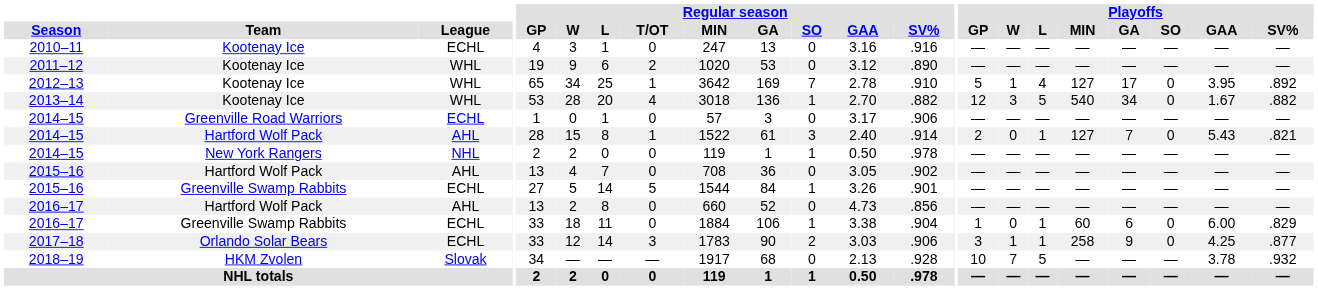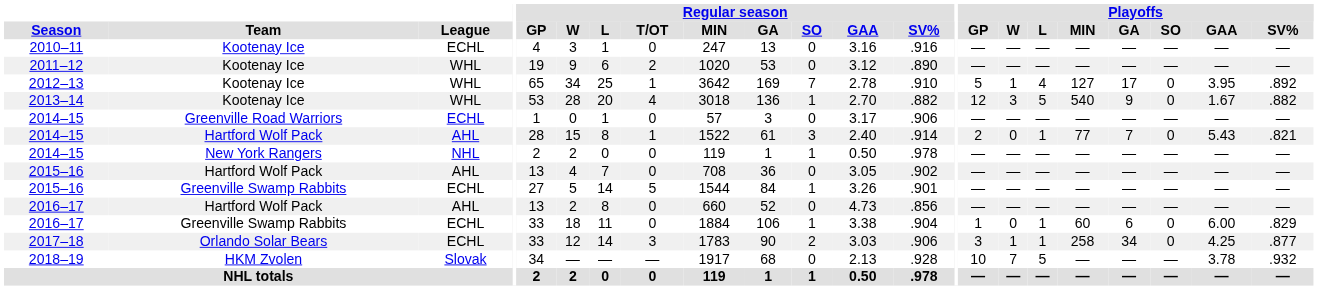 <table border="0" cellpadding="1" cellspacing="0" style="text-align:center; width:75%">
 <tr ALIGN="center" bgcolor="#e0e0e0">
 <th align="center" colspan="3" bgcolor="#ffffff"></th>
 <th align="center" rowspan="99" bgcolor="#ffffff"></th>
 <th align="center" colspan="9" bgcolor="#e0e0e0"><a href='#'>Regular season</a></th>
 <th align="center" rowspan="99" bgcolor="#ffffff"></th>
 <th align="center" colspan="8" bgcolor="#e0e0e0"><a href='#'>Playoffs</a></th>
 </tr>
 <tr ALIGN="center" bgcolor="#e0e0e0">
 <th><a href='#'>Season</a></th>
 <th>Team</th>
 <th>League</th>
 <th>GP</th>
 <th>W</th>
 <th>L</th>
 <th>T/OT</th>
 <th>MIN</th>
 <th>GA</th>
 <th><a href='#'>SO</a></th>
 <th><a href='#'>GAA</a></th>
 <th><a href='#'>SV%</a></th>
 <th>GP</th>
 <th>W</th>
 <th>L</th>
 <th>MIN</th>
 <th>GA</th>
 <th>SO</th>
 <th>GAA</th>
 <th>SV%</th>
 </tr>
 <tr>
 <td><a href='#'>2010–11</a></td>
 <td><a href='#'>Kootenay Ice</a></td>
 <td>ECHL</td>
 <td>4</td>
 <td>3</td>
 <td>1</td>
 <td>0</td>
 <td>247</td>
 <td>13</td>
 <td>0</td>
 <td>3.16</td>
 <td>.916</td>
 <td>—</td>
 <td>—</td>
 <td>—</td>
 <td>—</td>
 <td>—</td>
 <td>—</td>
 <td>—</td>
 <td>—</td>
 </tr>
 <tr style="background:#f0f0f0;">
 <td><a href='#'>2011–12</a></td>
 <td>Kootenay Ice</td>
 <td>WHL</td>
 <td>19</td>
 <td>9</td>
 <td>6</td>
 <td>2</td>
 <td>1020</td>
 <td>53</td>
 <td>0</td>
 <td>3.12</td>
 <td>.890</td>
 <td>—</td>
 <td>—</td>
 <td>—</td>
 <td>—</td>
 <td>—</td>
 <td>—</td>
 <td>—</td>
 <td>—</td>
 </tr>
 <tr>
 <td><a href='#'>2012–13</a></td>
 <td>Kootenay Ice</td>
 <td>WHL</td>
 <td>65</td>
 <td>34</td>
 <td>25</td>
 <td>1</td>
 <td>3642</td>
 <td>169</td>
 <td>7</td>
 <td>2.78</td>
 <td>.910</td>
 <td>5</td>
 <td>1</td>
 <td>4</td>
 <td>127</td>
 <td>17</td>
 <td>0</td>
 <td>3.95</td>
 <td>.892</td>
 </tr>
 <tr style="background:#f0f0f0;">
 <td><a href='#'>2013–14</a></td>
 <td>Kootenay Ice</td>
 <td>WHL</td>
 <td>53</td>
 <td>28</td>
 <td>20</td>
 <td>4</td>
 <td>3018</td>
 <td>136</td>
 <td>1</td>
 <td>2.70</td>
 <td>.882</td>
 <td>12</td>
 <td>3</td>
 <td>5</td>
 <td>540</td>
-<td>34</td>
+<td>9</td>
 <td>0</td>
 <td>1.67</td>
 <td>.882</td>
 </tr>
 <tr>
 <td><a href='#'>2014–15</a></td>
 <td><a href='#'>Greenville Road Warriors</a></td>
 <td><a href='#'>ECHL</a></td>
 <td>1</td>
 <td>0</td>
 <td>1</td>
 <td>0</td>
 <td>57</td>
 <td>3</td>
 <td>0</td>
 <td>3.17</td>
 <td>.906</td>
 <td>—</td>
 <td>—</td>
 <td>—</td>
 <td>—</td>
 <td>—</td>
 <td>—</td>
 <td>—</td>
 <td>—</td>
 </tr>
 <tr style="background:#f0f0f0;">
 <td><a href='#'>2014–15</a></td>
 <td><a href='#'>Hartford Wolf Pack</a></td>
 <td><a href='#'>AHL</a></td>
 <td>28</td>
 <td>15</td>
 <td>8</td>
 <td>1</td>
 <td>1522</td>
 <td>61</td>
 <td>3</td>
 <td>2.40</td>
 <td>.914</td>
 <td>2</td>
 <td>0</td>
 <td>1</td>
-<td>127</td>
+<td>77</td>
 <td>7</td>
 <td>0</td>
 <td>5.43</td>
 <td>.821</td>
 </tr>
 <tr>
 <td><a href='#'>2014–15</a></td>
 <td><a href='#'>New York Rangers</a></td>
 <td><a href='#'>NHL</a></td>
 <td>2</td>
 <td>2</td>
 <td>0</td>
 <td>0</td>
 <td>119</td>
 <td>1</td>
 <td>1</td>
 <td>0.50</td>
 <td>.978</td>
 <td>—</td>
 <td>—</td>
 <td>—</td>
 <td>—</td>
 <td>—</td>
 <td>—</td>
 <td>—</td>
 <td>—</td>
 </tr>
 <tr style="background:#f0f0f0;">
 <td><a href='#'>2015–16</a></td>
 <td>Hartford Wolf Pack</td>
 <td>AHL</td>
 <td>13</td>
 <td>4</td>
 <td>7</td>
 <td>0</td>
 <td>708</td>
 <td>36</td>
 <td>0</td>
 <td>3.05</td>
 <td>.902</td>
 <td>—</td>
 <td>—</td>
 <td>—</td>
 <td>—</td>
 <td>—</td>
 <td>—</td>
 <td>—</td>
 <td>—</td>
 </tr>
 <tr>
 <td><a href='#'>2015–16</a></td>
 <td><a href='#'>Greenville Swamp Rabbits</a></td>
 <td>ECHL</td>
 <td>27</td>
 <td>5</td>
 <td>14</td>
 <td>5</td>
 <td>1544</td>
 <td>84</td>
 <td>1</td>
 <td>3.26</td>
 <td>.901</td>
 <td>—</td>
 <td>—</td>
 <td>—</td>
 <td>—</td>
 <td>—</td>
 <td>—</td>
 <td>—</td>
 <td>—</td>
 </tr>
 <tr style="background:#f0f0f0;">
 <td><a href='#'>2016–17</a></td>
 <td>Hartford Wolf Pack</td>
 <td>AHL</td>
 <td>13</td>
 <td>2</td>
 <td>8</td>
 <td>0</td>
 <td>660</td>
 <td>52</td>
 <td>0</td>
 <td>4.73</td>
 <td>.856</td>
 <td>—</td>
 <td>—</td>
 <td>—</td>
 <td>—</td>
 <td>—</td>
 <td>—</td>
 <td>—</td>
 <td>—</td>
 </tr>
 <tr>
 <td><a href='#'>2016–17</a></td>
 <td>Greenville Swamp Rabbits</td>
 <td>ECHL</td>
 <td>33</td>
 <td>18</td>
 <td>11</td>
 <td>0</td>
 <td>1884</td>
 <td>106</td>
 <td>1</td>
 <td>3.38</td>
 <td>.904</td>
 <td>1</td>
 <td>0</td>
 <td>1</td>
 <td>60</td>
 <td>6</td>
 <td>0</td>
 <td>6.00</td>
 <td>.829</td>
 </tr>
 <tr style="background:#f0f0f0;">
 <td><a href='#'>2017–18</a></td>
 <td><a href='#'>Orlando Solar Bears</a></td>
 <td>ECHL</td>
 <td>33</td>
 <td>12</td>
 <td>14</td>
 <td>3</td>
 <td>1783</td>
 <td>90</td>
 <td>2</td>
 <td>3.03</td>
 <td>.906</td>
 <td>3</td>
 <td>1</td>
 <td>1</td>
 <td>258</td>
-<td>9</td>
+<td>34</td>
 <td>0</td>
 <td>4.25</td>
 <td>.877</td>
 </tr>
 <tr>
 <td><a href='#'>2018–19</a></td>
 <td><a href='#'>HKM Zvolen</a></td>
 <td><a href='#'>Slovak</a></td>
 <td>34</td>
 <td>—</td>
 <td>—</td>
 <td>—</td>
 <td>1917</td>
 <td>68</td>
 <td>0</td>
 <td>2.13</td>
 <td>.928</td>
 <td>10</td>
 <td>7</td>
 <td>5</td>
 <td>—</td>
 <td>—</td>
 <td>—</td>
 <td>3.78</td>
 <td>.932</td>
 </tr>
 <tr bgcolor="#e0e0e0">
 <th colspan="3">NHL totals</th>
 <th>2</th>
 <th>2</th>
 <th>0</th>
 <th>0</th>
 <th>119</th>
 <th>1</th>
 <th>1</th>
 <th>0.50</th>
 <th>.978</th>
 <th>—</th>
 <th>—</th>
 <th>—</th>
 <th>—</th>
 <th>—</th>
 <th>—</th>
 <th>—</th>
 <th>—</th>
 </tr>
 </table>
